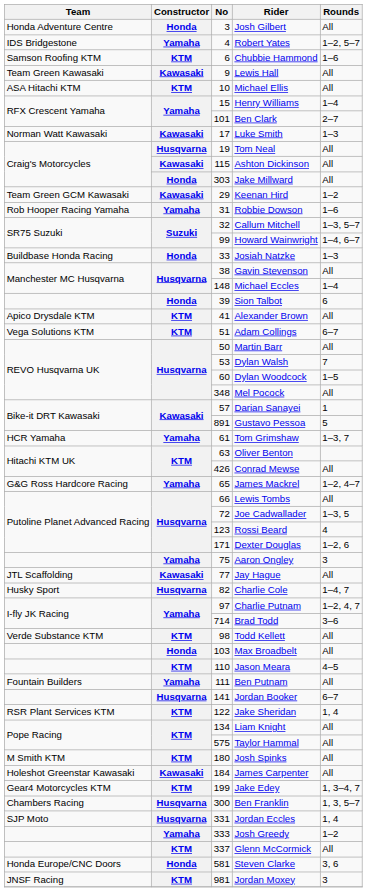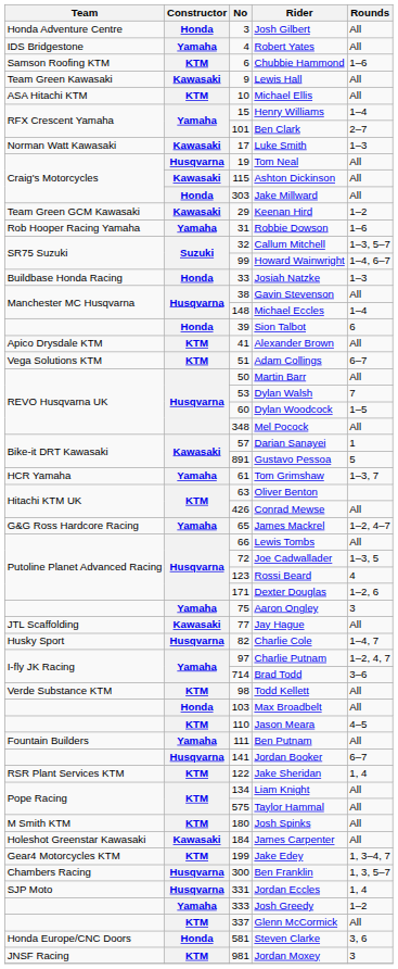 <table class="wikitable" style="font-size: 85%;">
 <tr>
 <th>Team</th>
 <th>Constructor</th>
 <th>No</th>
 <th>Rider</th>
 <th>Rounds</th>
 </tr>
 <tr>
 <td>Honda Adventure Centre</td>
 <th><a href='#'>Honda</a></th>
 <td align=right>3</td>
 <td> <a href='#'>Josh Gilbert</a></td>
 <td>All</td>
 </tr>
 <tr>
 <td>IDS Bridgestone</td>
 <th><a href='#'>Yamaha</a></th>
 <td align=right>4</td>
 <td> <a href='#'>Robert Yates</a></td>
-<td>1–2, 5–7</td>
+<td>All</td>
 </tr>
 <tr>
 <td>Samson Roofing KTM</td>
 <th><a href='#'>KTM</a></th>
 <td align=right>6</td>
 <td> <a href='#'>Chubbie Hammond</a></td>
 <td>1–6</td>
 </tr>
 <tr>
 <td>Team Green Kawasaki</td>
 <th><a href='#'>Kawasaki</a></th>
 <td align=right>9</td>
 <td> <a href='#'>Lewis Hall</a></td>
 <td>All</td>
 </tr>
 <tr>
 <td>ASA Hitachi KTM</td>
 <th><a href='#'>KTM</a></th>
 <td align=right>10</td>
 <td> <a href='#'>Michael Ellis</a></td>
 <td>All</td>
 </tr>
 <tr>
 <td rowspan=2>RFX Crescent Yamaha</td>
 <th rowspan=2><a href='#'>Yamaha</a></th>
 <td align=right>15</td>
 <td> <a href='#'>Henry Williams</a></td>
 <td>1–4</td>
 </tr>
 <tr>
 <td align="right">101</td>
 <td> <a href='#'>Ben Clark</a></td>
 <td>2–7</td>
 </tr>
 <tr>
 <td>Norman Watt Kawasaki</td>
 <th><a href='#'>Kawasaki</a></th>
 <td align=right>17</td>
 <td> <a href='#'>Luke Smith</a></td>
 <td>1–3</td>
 </tr>
 <tr>
 <td rowspan=3>Craig's Motorcycles</td>
 <th><a href='#'>Husqvarna</a></th>
 <td align="right">19</td>
 <td> <a href='#'>Tom Neal</a></td>
 <td>All</td>
 </tr>
 <tr>
 <th><a href='#'>Kawasaki</a></th>
 <td align="right">115</td>
 <td> <a href='#'>Ashton Dickinson</a></td>
 <td>All</td>
 </tr>
 <tr>
 <th><a href='#'>Honda</a></th>
 <td align="right">303</td>
 <td> <a href='#'>Jake Millward</a></td>
 <td>All</td>
 </tr>
 <tr>
 <td>Team Green GCM Kawasaki</td>
 <th><a href='#'>Kawasaki</a></th>
 <td align=right>29</td>
 <td> <a href='#'>Keenan Hird</a></td>
 <td>1–2</td>
 </tr>
 <tr>
 <td>Rob Hooper Racing Yamaha</td>
 <th><a href='#'>Yamaha</a></th>
 <td align=right>31</td>
 <td> <a href='#'>Robbie Dowson</a></td>
 <td>1–6</td>
 </tr>
 <tr>
 <td rowspan=2>SR75 Suzuki</td>
 <th rowspan=2><a href='#'>Suzuki</a></th>
 <td align=right>32</td>
 <td> <a href='#'>Callum Mitchell</a></td>
 <td>1–3, 5–7</td>
 </tr>
 <tr>
 <td align="right">99</td>
 <td> <a href='#'>Howard Wainwright</a></td>
 <td>1–4, 6–7</td>
 </tr>
 <tr>
 <td>Buildbase Honda Racing</td>
 <th><a href='#'>Honda</a></th>
 <td align=right>33</td>
 <td> <a href='#'>Josiah Natzke</a></td>
 <td>1–3</td>
 </tr>
 <tr>
 <td rowspan=2>Manchester MC Husqvarna</td>
 <th rowspan=2><a href='#'>Husqvarna</a></th>
 <td align=right>38</td>
 <td> <a href='#'>Gavin Stevenson</a></td>
 <td>All</td>
 </tr>
 <tr>
 <td align="right">148</td>
 <td> <a href='#'>Michael Eccles</a></td>
 <td>1–4</td>
 </tr>
 <tr>
 <td></td>
 <th><a href='#'>Honda</a></th>
 <td align="right">39</td>
 <td> <a href='#'>Sion Talbot</a></td>
 <td>6</td>
 </tr>
 <tr>
 <td>Apico Drysdale KTM</td>
 <th><a href='#'>KTM</a></th>
 <td align=right>41</td>
 <td> <a href='#'>Alexander Brown</a></td>
 <td>All</td>
 </tr>
 <tr>
 <td>Vega Solutions KTM</td>
 <th><a href='#'>KTM</a></th>
 <td align="right">51</td>
 <td> <a href='#'>Adam Collings</a></td>
 <td>6–7</td>
 </tr>
 <tr>
 <td rowspan=4>REVO Husqvarna UK</td>
 <th rowspan=4><a href='#'>Husqvarna</a></th>
 <td align="right">50</td>
 <td> <a href='#'>Martin Barr</a></td>
 <td>All</td>
 </tr>
 <tr>
 <td align="right">53</td>
 <td> <a href='#'>Dylan Walsh</a></td>
 <td>7</td>
 </tr>
 <tr>
 <td align="right">60</td>
 <td> <a href='#'>Dylan Woodcock</a></td>
 <td>1–5</td>
 </tr>
 <tr>
 <td align="right">348</td>
 <td> <a href='#'>Mel Pocock</a></td>
 <td>All</td>
 </tr>
 <tr>
 <td rowspan=2>Bike-it DRT Kawasaki</td>
 <th rowspan=2><a href='#'>Kawasaki</a></th>
 <td align="right">57</td>
 <td> <a href='#'>Darian Sanayei</a></td>
 <td>1</td>
 </tr>
 <tr>
 <td align="right">891</td>
 <td> <a href='#'>Gustavo Pessoa</a></td>
 <td>5</td>
 </tr>
 <tr>
 <td>HCR Yamaha</td>
 <th><a href='#'>Yamaha</a></th>
 <td align=right>61</td>
 <td> <a href='#'>Tom Grimshaw</a></td>
 <td>1–3, 7</td>
 </tr>
 <tr>
 <td rowspan=2>Hitachi KTM UK</td>
 <th rowspan=2><a href='#'>KTM</a></th>
 <td align="right">63</td>
 <td> <a href='#'>Oliver Benton</a></td>
 <td></td>
 </tr>
 <tr>
 <td align="right">426</td>
 <td> <a href='#'>Conrad Mewse</a></td>
 <td>All</td>
 </tr>
 <tr>
 <td>G&G Ross Hardcore Racing</td>
 <th><a href='#'>Yamaha</a></th>
 <td align=right>65</td>
 <td> <a href='#'>James Mackrel</a></td>
 <td>1–2, 4–7</td>
 </tr>
 <tr>
 <td rowspan=4>Putoline Planet Advanced Racing</td>
 <th rowspan=4><a href='#'>Husqvarna</a></th>
 <td align="right">66</td>
 <td> <a href='#'>Lewis Tombs</a></td>
 <td>All</td>
 </tr>
 <tr>
 <td align="right">72</td>
 <td> <a href='#'>Joe Cadwallader</a></td>
 <td>1–3, 5</td>
 </tr>
 <tr>
 <td align="right">123</td>
 <td> <a href='#'>Rossi Beard</a></td>
 <td>4</td>
 </tr>
 <tr>
 <td align="right">171</td>
 <td> <a href='#'>Dexter Douglas</a></td>
 <td>1–2, 6</td>
 </tr>
 <tr>
 <td></td>
 <th><a href='#'>Yamaha</a></th>
 <td align="right">75</td>
 <td> <a href='#'>Aaron Ongley</a></td>
 <td>3</td>
 </tr>
 <tr>
 <td>JTL Scaffolding</td>
 <th><a href='#'>Kawasaki</a></th>
 <td align=right>77</td>
 <td> <a href='#'>Jay Hague</a></td>
 <td>All</td>
 </tr>
 <tr>
 <td>Husky Sport</td>
 <th><a href='#'>Husqvarna</a></th>
 <td align=right>82</td>
 <td> <a href='#'>Charlie Cole</a></td>
 <td>1–4, 7</td>
 </tr>
 <tr>
 <td rowspan=2>I-fly JK Racing</td>
 <th rowspan=2><a href='#'>Yamaha</a></th>
 <td align="right">97</td>
 <td> <a href='#'>Charlie Putnam</a></td>
 <td>1–2, 4, 7</td>
 </tr>
 <tr>
 <td align="right">714</td>
 <td> <a href='#'>Brad Todd</a></td>
 <td>3–6</td>
 </tr>
 <tr>
 <td>Verde Substance KTM</td>
 <th><a href='#'>KTM</a></th>
 <td align=right>98</td>
 <td> <a href='#'>Todd Kellett</a></td>
 <td>All</td>
 </tr>
 <tr>
 <td></td>
 <th><a href='#'>Honda</a></th>
 <td align="right">103</td>
 <td> <a href='#'>Max Broadbelt</a></td>
 <td>All</td>
 </tr>
 <tr>
 <td></td>
 <th><a href='#'>KTM</a></th>
 <td align="right">110</td>
 <td> <a href='#'>Jason Meara</a></td>
 <td>4–5</td>
 </tr>
 <tr>
 <td>Fountain Builders</td>
 <th><a href='#'>Yamaha</a></th>
 <td align=right>111</td>
 <td> <a href='#'>Ben Putnam</a></td>
 <td>All</td>
 </tr>
 <tr>
 <td></td>
 <th><a href='#'>Husqvarna</a></th>
 <td align="right">141</td>
 <td> <a href='#'>Jordan Booker</a></td>
 <td>6–7</td>
 </tr>
 <tr>
 <td>RSR Plant Services KTM</td>
 <th><a href='#'>KTM</a></th>
 <td align=right>122</td>
 <td> <a href='#'>Jake Sheridan</a></td>
 <td>1, 4</td>
 </tr>
 <tr>
 <td rowspan=2>Pope Racing</td>
 <th rowspan=2><a href='#'>KTM</a></th>
 <td align=right>134</td>
 <td> <a href='#'>Liam Knight</a></td>
 <td>All</td>
 </tr>
 <tr>
 <td align="right">575</td>
 <td> <a href='#'>Taylor Hammal</a></td>
 <td>All</td>
 </tr>
 <tr>
 <td>M Smith KTM</td>
 <th><a href='#'>KTM</a></th>
 <td align=right>180</td>
 <td> <a href='#'>Josh Spinks</a></td>
 <td>All</td>
 </tr>
 <tr>
 <td>Holeshot Greenstar Kawasaki</td>
 <th><a href='#'>Kawasaki</a></th>
 <td align=right>184</td>
 <td> <a href='#'>James Carpenter</a></td>
 <td>All</td>
 </tr>
 <tr>
 <td>Gear4 Motorcycles KTM</td>
 <th><a href='#'>KTM</a></th>
 <td align=right>199</td>
 <td> <a href='#'>Jake Edey</a></td>
 <td>1, 3–4, 7</td>
 </tr>
 <tr>
 <td>Chambers Racing</td>
 <th><a href='#'>Husqvarna</a></th>
 <td align=right>300</td>
 <td> <a href='#'>Ben Franklin</a></td>
 <td>1, 3, 5–7</td>
 </tr>
 <tr>
 <td>SJP Moto</td>
 <th><a href='#'>Husqvarna</a></th>
 <td align=right>331</td>
 <td> <a href='#'>Jordan Eccles</a></td>
 <td>1, 4</td>
 </tr>
 <tr>
 <td></td>
 <th><a href='#'>Yamaha</a></th>
 <td align="right">333</td>
 <td> <a href='#'>Josh Greedy</a></td>
 <td>1–2</td>
 </tr>
 <tr>
 <td></td>
 <th><a href='#'>KTM</a></th>
 <td align=right>337</td>
 <td> <a href='#'>Glenn McCormick</a></td>
 <td>All</td>
 </tr>
 <tr>
 <td>Honda Europe/CNC Doors</td>
 <th><a href='#'>Honda</a></th>
 <td align="right">581</td>
 <td> <a href='#'>Steven Clarke</a></td>
 <td>3, 6</td>
 </tr>
 <tr>
 <td>JNSF Racing</td>
 <th><a href='#'>KTM</a></th>
 <td align=right>981</td>
 <td> <a href='#'>Jordan Moxey</a></td>
 <td>3</td>
 </tr>
 <tr>
 </tr>
 </table>
